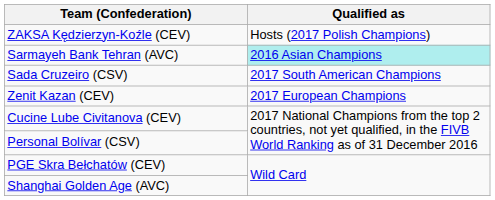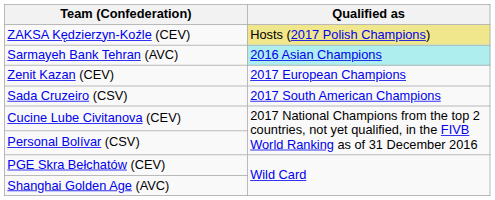 <table class="wikitable">
 <tr>
 <th width=50%>Team (Confederation)</th>
 <th width=50%>Qualified as</th>
 </tr>
 <tr>
 <td> <a href='#'>ZAKSA Kędzierzyn-Koźle</a> (CEV)</td>
-<td>Hosts (<a href='#'>2017 Polish Champions</a>)</td>
+<td style="background: khaki;">Hosts (<a href='#'>2017 Polish Champions</a>)</td>
 </tr>
 <tr>
 <td> <a href='#'>Sarmayeh Bank Tehran</a> (AVC)</td>
 <td style="background: paleturquoise;"><a href='#'>2016 Asian Champions</a></td>
 </tr>
 <tr>
+<td> <a href='#'>Zenit Kazan</a> (CEV)</td>
+<td><a href='#'>2017 European Champions</a></td>
+</tr>
+<tr>
 <td> <a href='#'>Sada Cruzeiro</a> (CSV)</td>
 <td><a href='#'>2017 South American Champions</a></td>
-</tr>
-<tr>
-<td> <a href='#'>Zenit Kazan</a> (CEV)</td>
-<td><a href='#'>2017 European Champions</a></td>
 </tr>
 <tr>
 <td> <a href='#'>Cucine Lube Civitanova</a> (CEV)</td>
 <td rowspan=2>2017 National Champions from the top 2 countries, not yet qualified, in the <a href='#'>FIVB World Ranking</a> as of 31 December 2016</td>
 </tr>
 <tr>
 <td> <a href='#'>Personal Bolívar</a> (CSV)</td>
 </tr>
 <tr>
 <td> <a href='#'>PGE Skra Bełchatów</a> (CEV)</td>
 <td rowspan=2><a href='#'>Wild Card</a></td>
 </tr>
 <tr>
 <td> <a href='#'>Shanghai Golden Age</a> (AVC)</td>
 </tr>
 </table>
